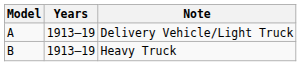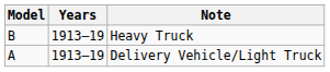 <table class="wikitable" style="margin: 1em auto 1em auto">
 <tr>
 <th>Model</th>
 <th>Years</th>
 <th>Note</th>
 </tr>
 <tr>
+<td>B</td>
+<td>1913–19</td>
+<td>Heavy Truck</td>
+</tr>
+<tr>
 <td>A</td>
 <td>1913–19</td>
 <td>Delivery Vehicle/Light Truck</td>
 </tr>
-<tr>
-<td>B</td>
-<td>1913–19</td>
-<td>Heavy Truck</td>
-</tr>
 </table>
